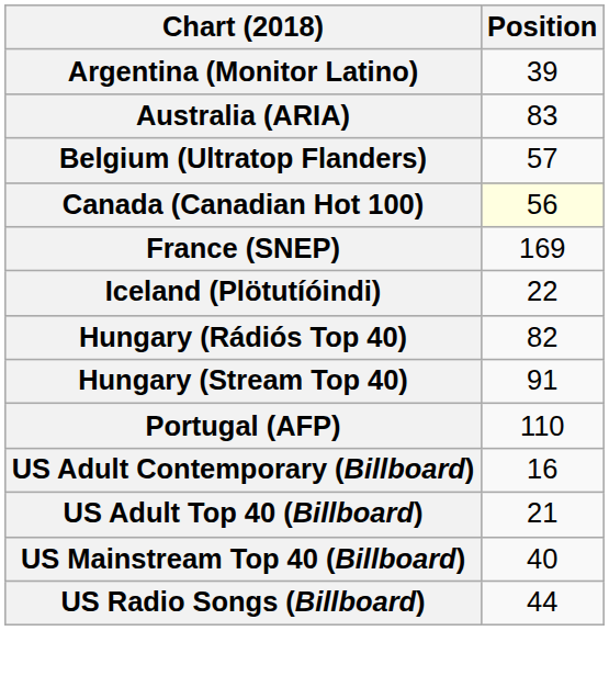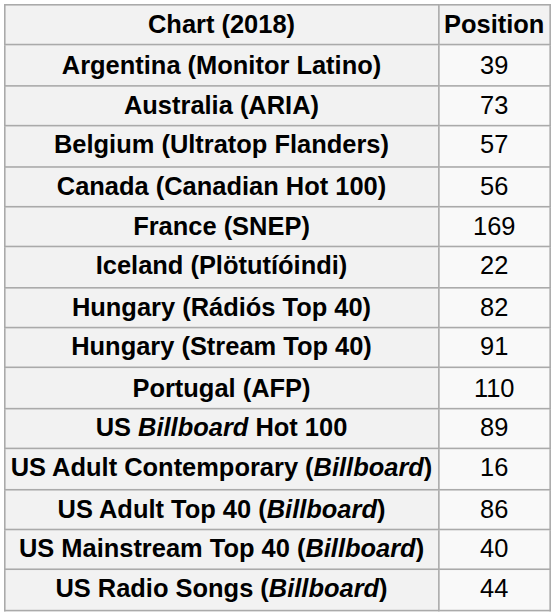 <table class="wikitable sortable plainrowheaders" style="text-align:center">
 <tr>
 <th scope="col">Chart (2018)</th>
 <th scope="col">Position</th>
 </tr>
 <tr>
 <th scope="row">Argentina (Monitor Latino)</th>
 <td>39</td>
 </tr>
 <tr>
 <th scope="row">Australia (ARIA)</th>
-<td>83</td>
+<td>73</td>
 </tr>
 <tr>
 <th scope="row">Belgium (Ultratop Flanders)</th>
 <td>57</td>
 </tr>
 <tr>
 <th scope="row">Canada (Canadian Hot 100)</th>
-<td style="background: lightyellow;">56</td>
+<td>56</td>
 </tr>
 <tr>
 <th scope="row">France (SNEP)</th>
 <td>169</td>
 </tr>
 <tr>
 <th scope="row">Iceland (Plötutíóindi)</th>
 <td>22</td>
 </tr>
 <tr>
 <th scope="row">Hungary (Rádiós Top 40)</th>
 <td>82</td>
 </tr>
 <tr>
 <th scope="row">Hungary (Stream Top 40)</th>
 <td>91</td>
 </tr>
 <tr>
 <th scope="row">Portugal (AFP)</th>
 <td>110</td>
 </tr>
 <tr>
+<th scope="row">US <em>Billboard</em> Hot 100</th>
+<td>89</td>
+</tr>
+<tr>
 <th scope="row">US Adult Contemporary (<em>Billboard</em>)</th>
 <td>16</td>
 </tr>
 <tr>
 <th scope="row">US Adult Top 40 (<em>Billboard</em>)</th>
-<td>21</td>
+<td>86</td>
 </tr>
 <tr>
 <th scope="row">US Mainstream Top 40 (<em>Billboard</em>)</th>
 <td>40</td>
 </tr>
 <tr>
 <th scope="row">US Radio Songs (<em>Billboard</em>)</th>
 <td>44</td>
 </tr>
 </table>
